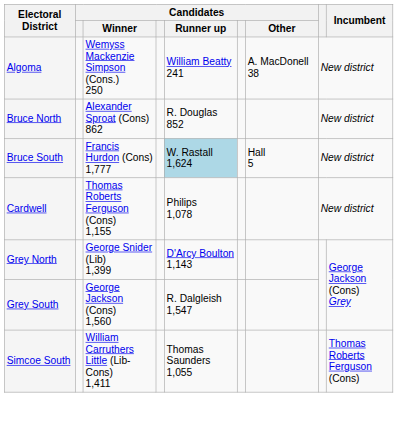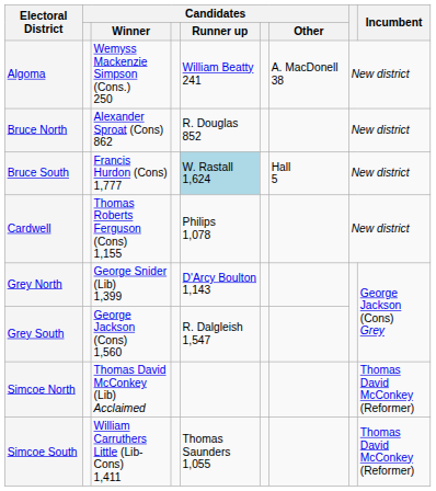 <table class="wikitable">
 <tr>
 <th width=16% rowspan=2>Electoral District</th>
 <th colspan=6>Candidates</th>
 <th width=1% rowspan=2> </th>
 <th width=15% rowspan=2>Incumbent</th>
 </tr>
 <tr>
 <th width=1%> </th>
 <th width=16.5%>Winner</th>
 <th width=1%> </th>
 <th width=16.5%>Runner up</th>
 <th width=1%> </th>
 <th width=16.5%>Other</th>
 </tr>
 <tr>
 <td style="background:whitesmoke;"><a href='#'>Algoma</a></td>
 <td></td>
 <td><a href='#'>Wemyss Mackenzie Simpson</a> (Cons.) <br> 250</td>
 <td></td>
 <td><a href='#'>William Beatty</a> <br> 241</td>
 <td></td>
 <td>A. MacDonell <br> 38</td>
 <td colspan="2"><em>New district</em></td>
 </tr>
 <tr>
 <td style="background:whitesmoke;"><a href='#'>Bruce North</a></td>
 <td></td>
 <td><a href='#'>Alexander Sproat</a> (Cons)<br> 862</td>
 <td></td>
 <td>R. Douglas<br> 852</td>
 <td></td>
 <td></td>
 <td colspan="2"><em>New district</em></td>
 </tr>
 <tr>
 <td style="background:whitesmoke;"><a href='#'>Bruce South</a></td>
 <td></td>
 <td><a href='#'>Francis Hurdon</a> (Cons)<br> 1,777</td>
 <td></td>
 <td style="background: lightblue;">W. Rastall<br> 1,624</td>
 <td></td>
 <td>Hall <br> 5</td>
 <td colspan="2"><em>New district</em></td>
 </tr>
 <tr>
 <td style="background:whitesmoke;"><a href='#'>Cardwell</a></td>
 <td></td>
 <td><a href='#'>Thomas Roberts Ferguson</a> (Cons)<br> 1,155</td>
 <td></td>
 <td>Philips<br> 1,078</td>
 <td></td>
 <td></td>
 <td colspan="2"><em>New district</em></td>
 </tr>
 <tr>
 <td style="background:whitesmoke;"><a href='#'>Grey North</a></td>
 <td></td>
 <td><a href='#'>George Snider</a> (Lib)<br> 1,399</td>
 <td></td>
 <td><a href='#'>D'Arcy Boulton</a> <br> 1,143</td>
 <td></td>
 <td></td>
 <td rowspan="2" ></td>
 <td rowspan="2"><a href='#'>George Jackson</a> (Cons)<br><span><em><a href='#'>Grey</a></em></span></td>
 </tr>
 <tr>
 <td style="background:whitesmoke;"><a href='#'>Grey South</a></td>
 <td></td>
 <td><a href='#'>George Jackson</a> (Cons)<br> 1,560</td>
 <td></td>
 <td>R. Dalgleish <br> 1,547</td>
 <td></td>
 <td></td>
 </tr>
 <tr>
+<td style="background:whitesmoke;"><a href='#'>Simcoe North</a></td>
+<td></td>
+<td><a href='#'>Thomas David McConkey</a> (Lib)<br> <em>Acclaimed</em></td>
+<td></td>
+<td></td>
+<td></td>
+<td></td>
+<td></td>
+<td><a href='#'>Thomas David McConkey</a> (Reformer)</td>
+</tr>
+<tr>
 <td style="background:whitesmoke;"><a href='#'>Simcoe South</a></td>
 <td></td>
 <td><a href='#'>William Carruthers Little</a> (Lib-Cons)<br> 1,411</td>
 <td></td>
 <td>Thomas Saunders <br> 1,055</td>
 <td></td>
 <td></td>
 <td></td>
-<td><a href='#'>Thomas Roberts Ferguson</a> (Cons)</td>
+<td><a href='#'>Thomas David McConkey</a> (Reformer)</td>
 </tr>
 </table>
